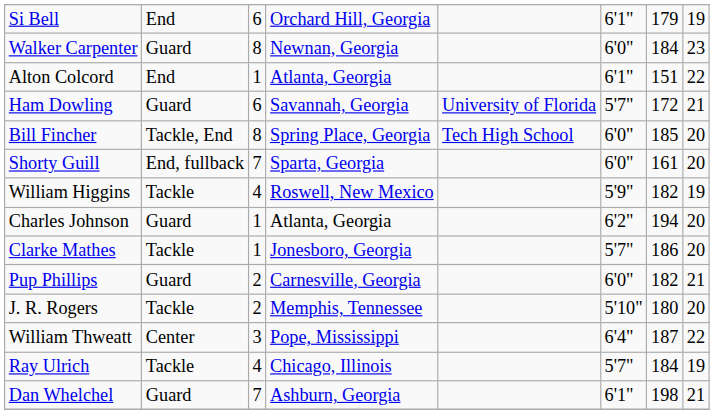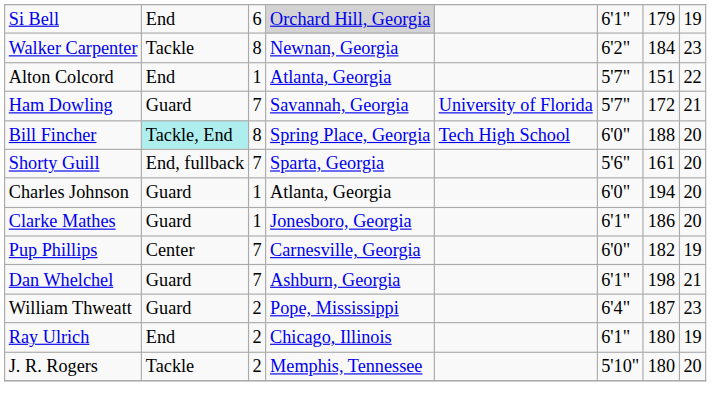 <table class="wikitable">
 <tr>
 </tr>
 <tr>
 <td><a href='#'>Si Bell</a></td>
 <td>End</td>
 <td>6</td>
-<td><a href='#'>Orchard Hill, Georgia</a></td>
+<td style="background: lightgrey;"><a href='#'>Orchard Hill, Georgia</a></td>
 <td></td>
 <td>6'1"</td>
 <td>179</td>
 <td>19</td>
 </tr>
 <tr>
 <td><a href='#'>Walker Carpenter</a></td>
-<td>Guard</td>
+<td>Tackle</td>
 <td>8</td>
 <td><a href='#'>Newnan, Georgia</a></td>
 <td></td>
-<td>6'0"</td>
+<td>6'2"</td>
 <td>184</td>
 <td>23</td>
 </tr>
 <tr>
 <td>Alton Colcord</td>
 <td>End</td>
 <td>1</td>
 <td><a href='#'>Atlanta, Georgia</a></td>
 <td></td>
-<td>6'1"</td>
+<td>5'7"</td>
 <td>151</td>
 <td>22</td>
 </tr>
 <tr>
 <td><a href='#'>Ham Dowling</a></td>
 <td>Guard</td>
-<td>6</td>
+<td>7</td>
 <td><a href='#'>Savannah, Georgia</a></td>
 <td><a href='#'>University of Florida</a></td>
 <td>5'7"</td>
 <td>172</td>
 <td>21</td>
 </tr>
 <tr>
 <td><a href='#'>Bill Fincher</a></td>
-<td>Tackle, End</td>
+<td style="background: paleturquoise;">Tackle, End</td>
 <td>8</td>
 <td><a href='#'>Spring Place, Georgia</a></td>
 <td><a href='#'>Tech High School</a></td>
 <td>6'0"</td>
-<td>185</td>
+<td>188</td>
 <td>20</td>
 </tr>
 <tr>
 <td><a href='#'>Shorty Guill</a></td>
 <td>End, fullback</td>
 <td>7</td>
 <td><a href='#'>Sparta, Georgia</a></td>
 <td></td>
-<td>6'0"</td>
+<td>5'6"</td>
 <td>161</td>
 <td>20</td>
-</tr>
-<tr>
-<td>William Higgins</td>
-<td>Tackle</td>
-<td>4</td>
-<td><a href='#'>Roswell, New Mexico</a></td>
-<td></td>
-<td>5'9"</td>
-<td>182</td>
-<td>19</td>
 </tr>
 <tr>
 <td>Charles Johnson</td>
 <td>Guard</td>
 <td>1</td>
 <td>Atlanta, Georgia</td>
 <td></td>
-<td>6'2"</td>
+<td>6'0"</td>
 <td>194</td>
 <td>20</td>
 </tr>
 <tr>
 <td><a href='#'>Clarke Mathes</a></td>
-<td>Tackle</td>
+<td>Guard</td>
 <td>1</td>
 <td><a href='#'>Jonesboro, Georgia</a></td>
 <td></td>
-<td>5'7"</td>
+<td>6'1"</td>
 <td>186</td>
 <td>20</td>
 </tr>
 <tr>
 <td><a href='#'>Pup Phillips</a></td>
-<td>Guard</td>
-<td>2</td>
+<td>Center</td>
+<td>7</td>
 <td><a href='#'>Carnesville, Georgia</a></td>
 <td></td>
 <td>6'0"</td>
 <td>182</td>
-<td>21</td>
-</tr>
-<tr>
-<td>J. R. Rogers</td>
-<td>Tackle</td>
-<td>2</td>
-<td><a href='#'>Memphis, Tennessee</a></td>
-<td></td>
-<td>5'10"</td>
-<td>180</td>
-<td>20</td>
-</tr>
-<tr>
-<td>William Thweatt</td>
-<td>Center</td>
-<td>3</td>
-<td><a href='#'>Pope, Mississippi</a></td>
-<td></td>
-<td>6'4"</td>
-<td>187</td>
-<td>22</td>
-</tr>
-<tr>
-<td><a href='#'>Ray Ulrich</a></td>
-<td>Tackle</td>
-<td>4</td>
-<td><a href='#'>Chicago, Illinois</a></td>
-<td></td>
-<td>5'7"</td>
-<td>184</td>
 <td>19</td>
 </tr>
 <tr>
 <td><a href='#'>Dan Whelchel</a></td>
 <td>Guard</td>
 <td>7</td>
 <td><a href='#'>Ashburn, Georgia</a></td>
 <td></td>
 <td>6'1"</td>
 <td>198</td>
 <td>21</td>
 </tr>
 <tr>
+<td>William Thweatt</td>
+<td>Guard</td>
+<td>2</td>
+<td><a href='#'>Pope, Mississippi</a></td>
+<td></td>
+<td>6'4"</td>
+<td>187</td>
+<td>23</td>
+</tr>
+<tr>
+<td><a href='#'>Ray Ulrich</a></td>
+<td>End</td>
+<td>2</td>
+<td><a href='#'>Chicago, Illinois</a></td>
+<td></td>
+<td>6'1"</td>
+<td>180</td>
+<td>19</td>
+</tr>
+<tr>
+<td>J. R. Rogers</td>
+<td>Tackle</td>
+<td>2</td>
+<td><a href='#'>Memphis, Tennessee</a></td>
+<td></td>
+<td>5'10"</td>
+<td>180</td>
+<td>20</td>
+</tr>
+<tr>
 </tr>
 </table>
